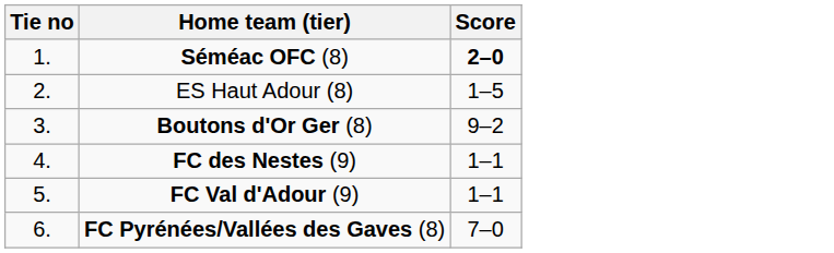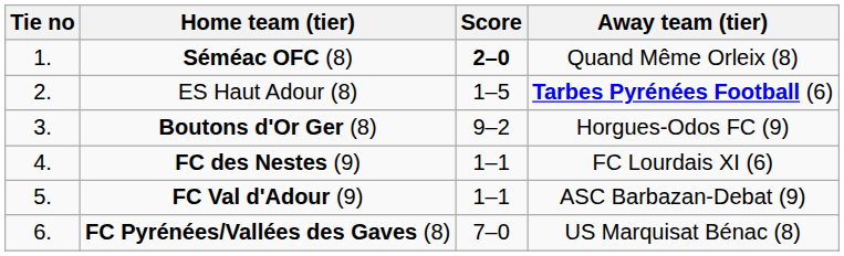 <table class="wikitable" style="text-align: center">
 <tr>
 <th>Tie no</th>
 <th>Home team (tier)</th>
 <th>Score</th>
+<th>Away team (tier)</th>
 </tr>
 <tr>
 <td>1.</td>
 <td><strong>Séméac OFC</strong> (8)</td>
 <td><strong>2–0</strong></td>
+<td>Quand Même Orleix (8)</td>
 </tr>
 <tr>
 <td>2.</td>
 <td>ES Haut Adour (8)</td>
 <td>1–5</td>
+<td><strong><a href='#'>Tarbes Pyrénées Football</a></strong> (6)</td>
 </tr>
 <tr>
 <td>3.</td>
 <td><strong>Boutons d'Or Ger</strong> (8)</td>
 <td>9–2</td>
+<td>Horgues-Odos FC (9)</td>
 </tr>
 <tr>
 <td>4.</td>
 <td><strong>FC des Nestes</strong> (9)</td>
 <td>1–1 </td>
+<td>FC Lourdais XI (6)</td>
 </tr>
 <tr>
 <td>5.</td>
 <td><strong>FC Val d'Adour</strong> (9)</td>
 <td>1–1 </td>
+<td>ASC Barbazan-Debat (9)</td>
 </tr>
 <tr>
 <td>6.</td>
 <td><strong>FC Pyrénées/Vallées des Gaves</strong> (8)</td>
 <td>7–0</td>
+<td>US Marquisat Bénac (8)</td>
 </tr>
 </table>
